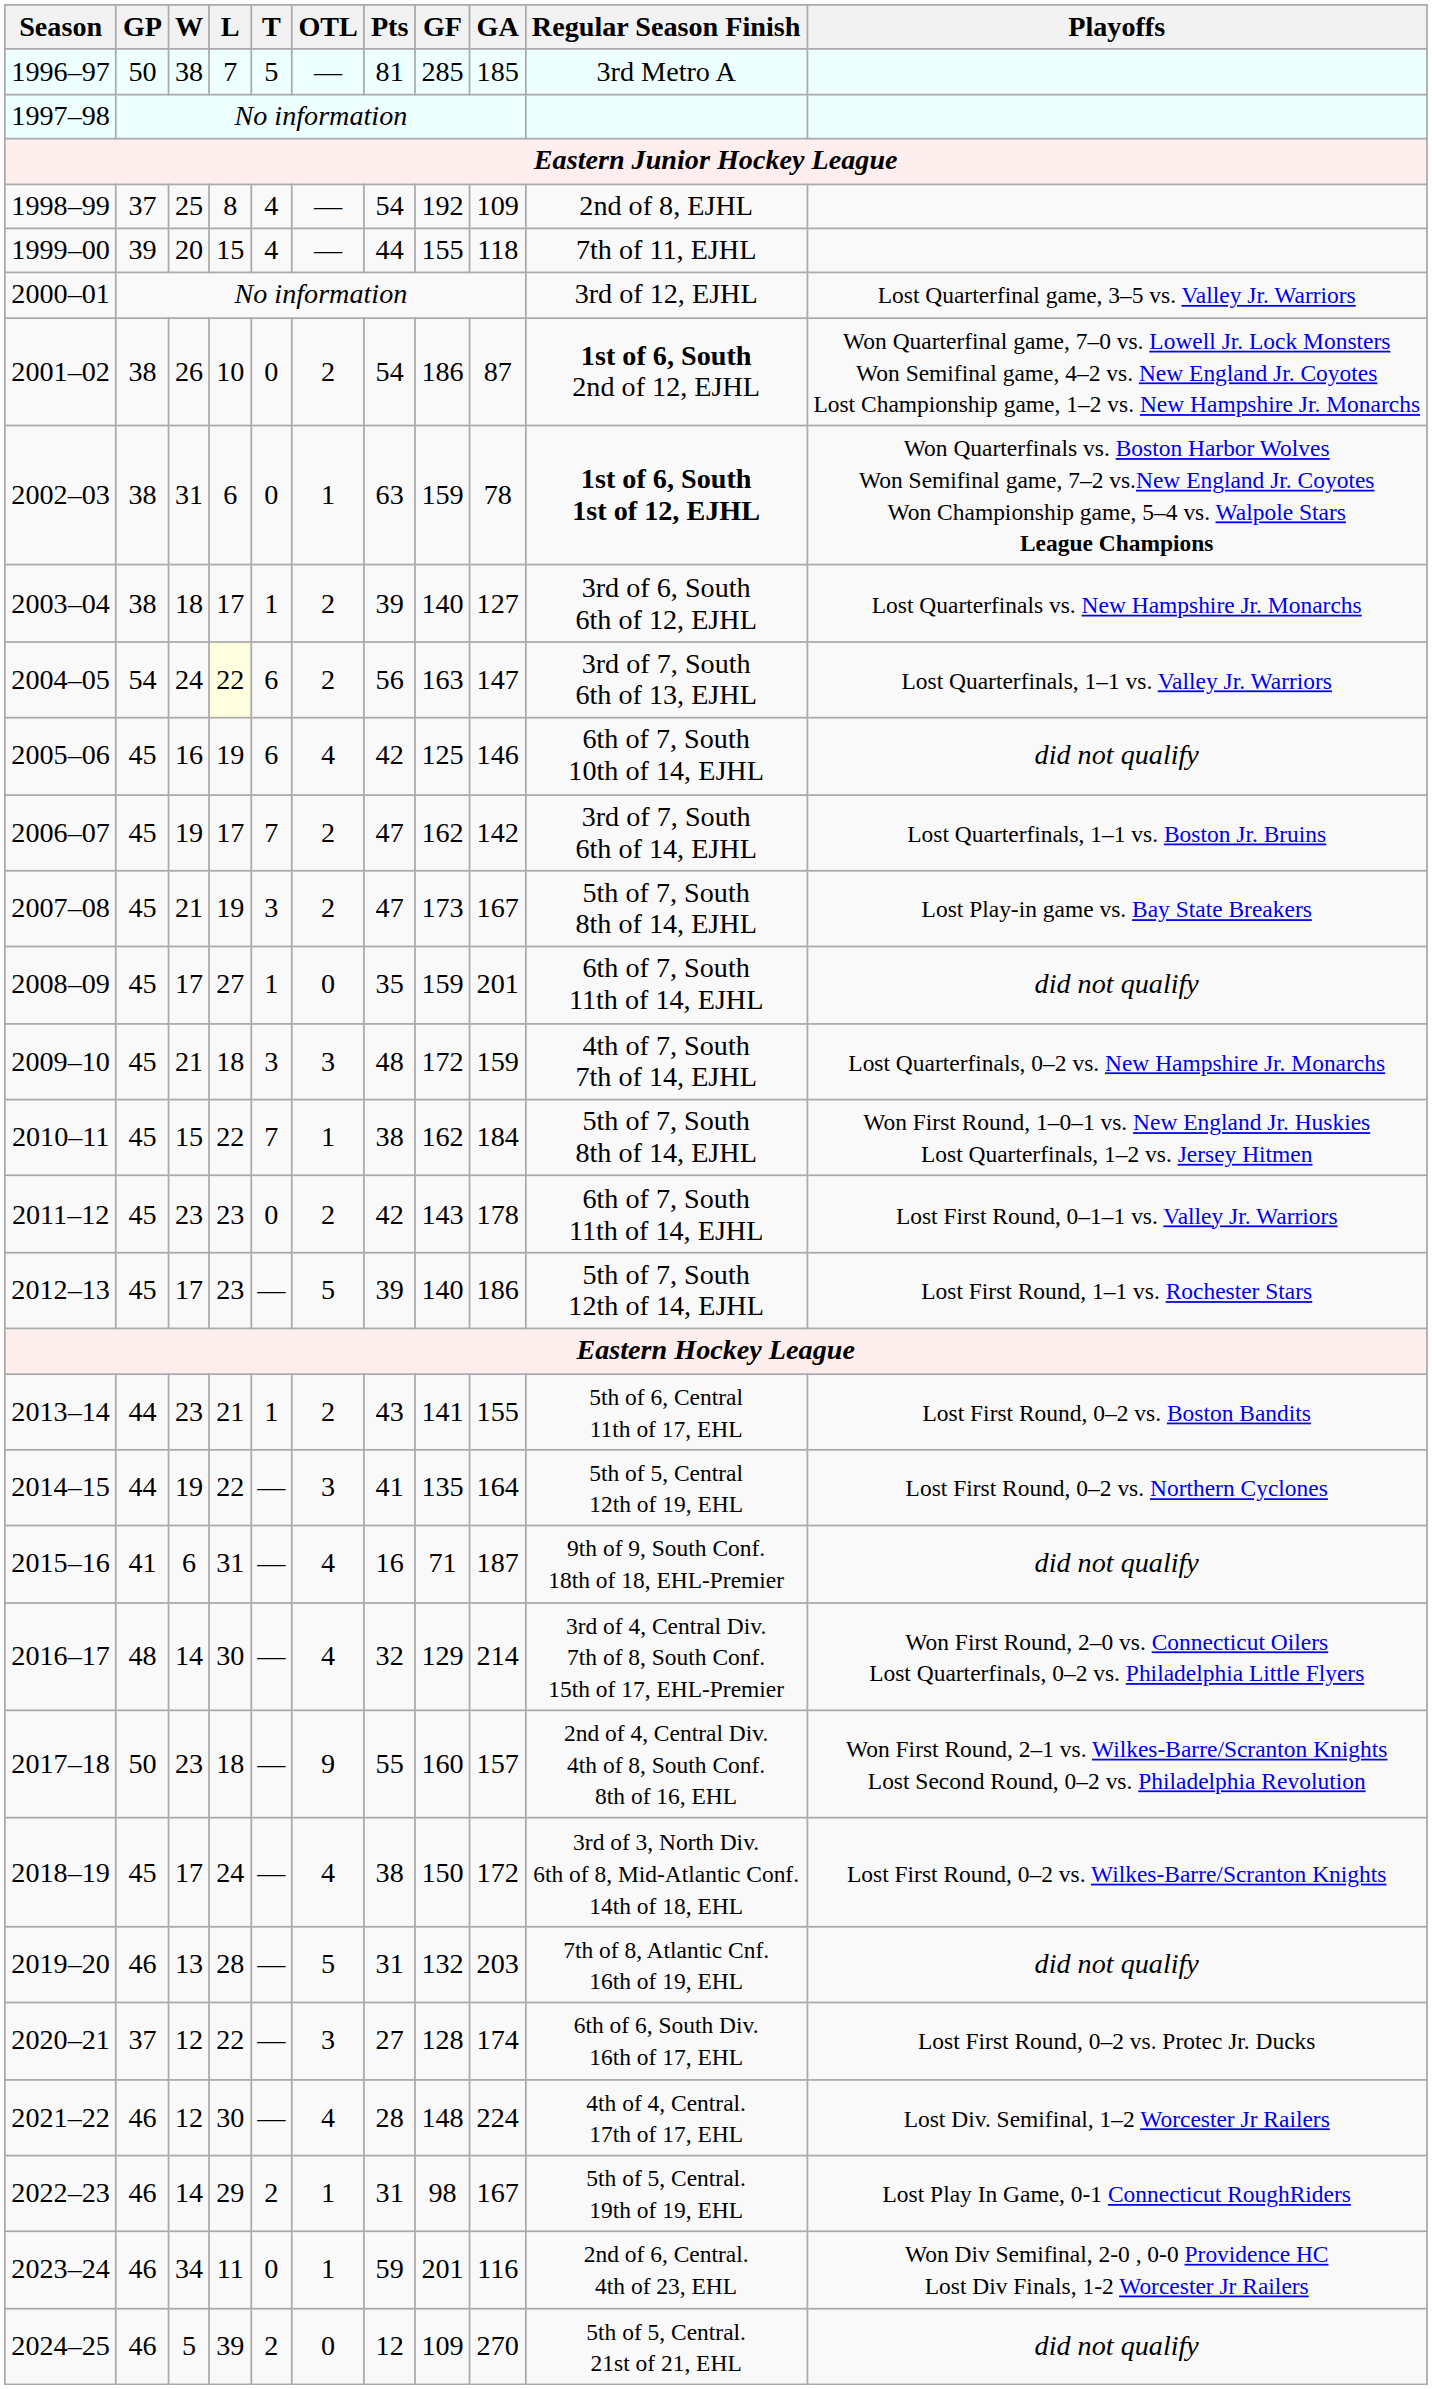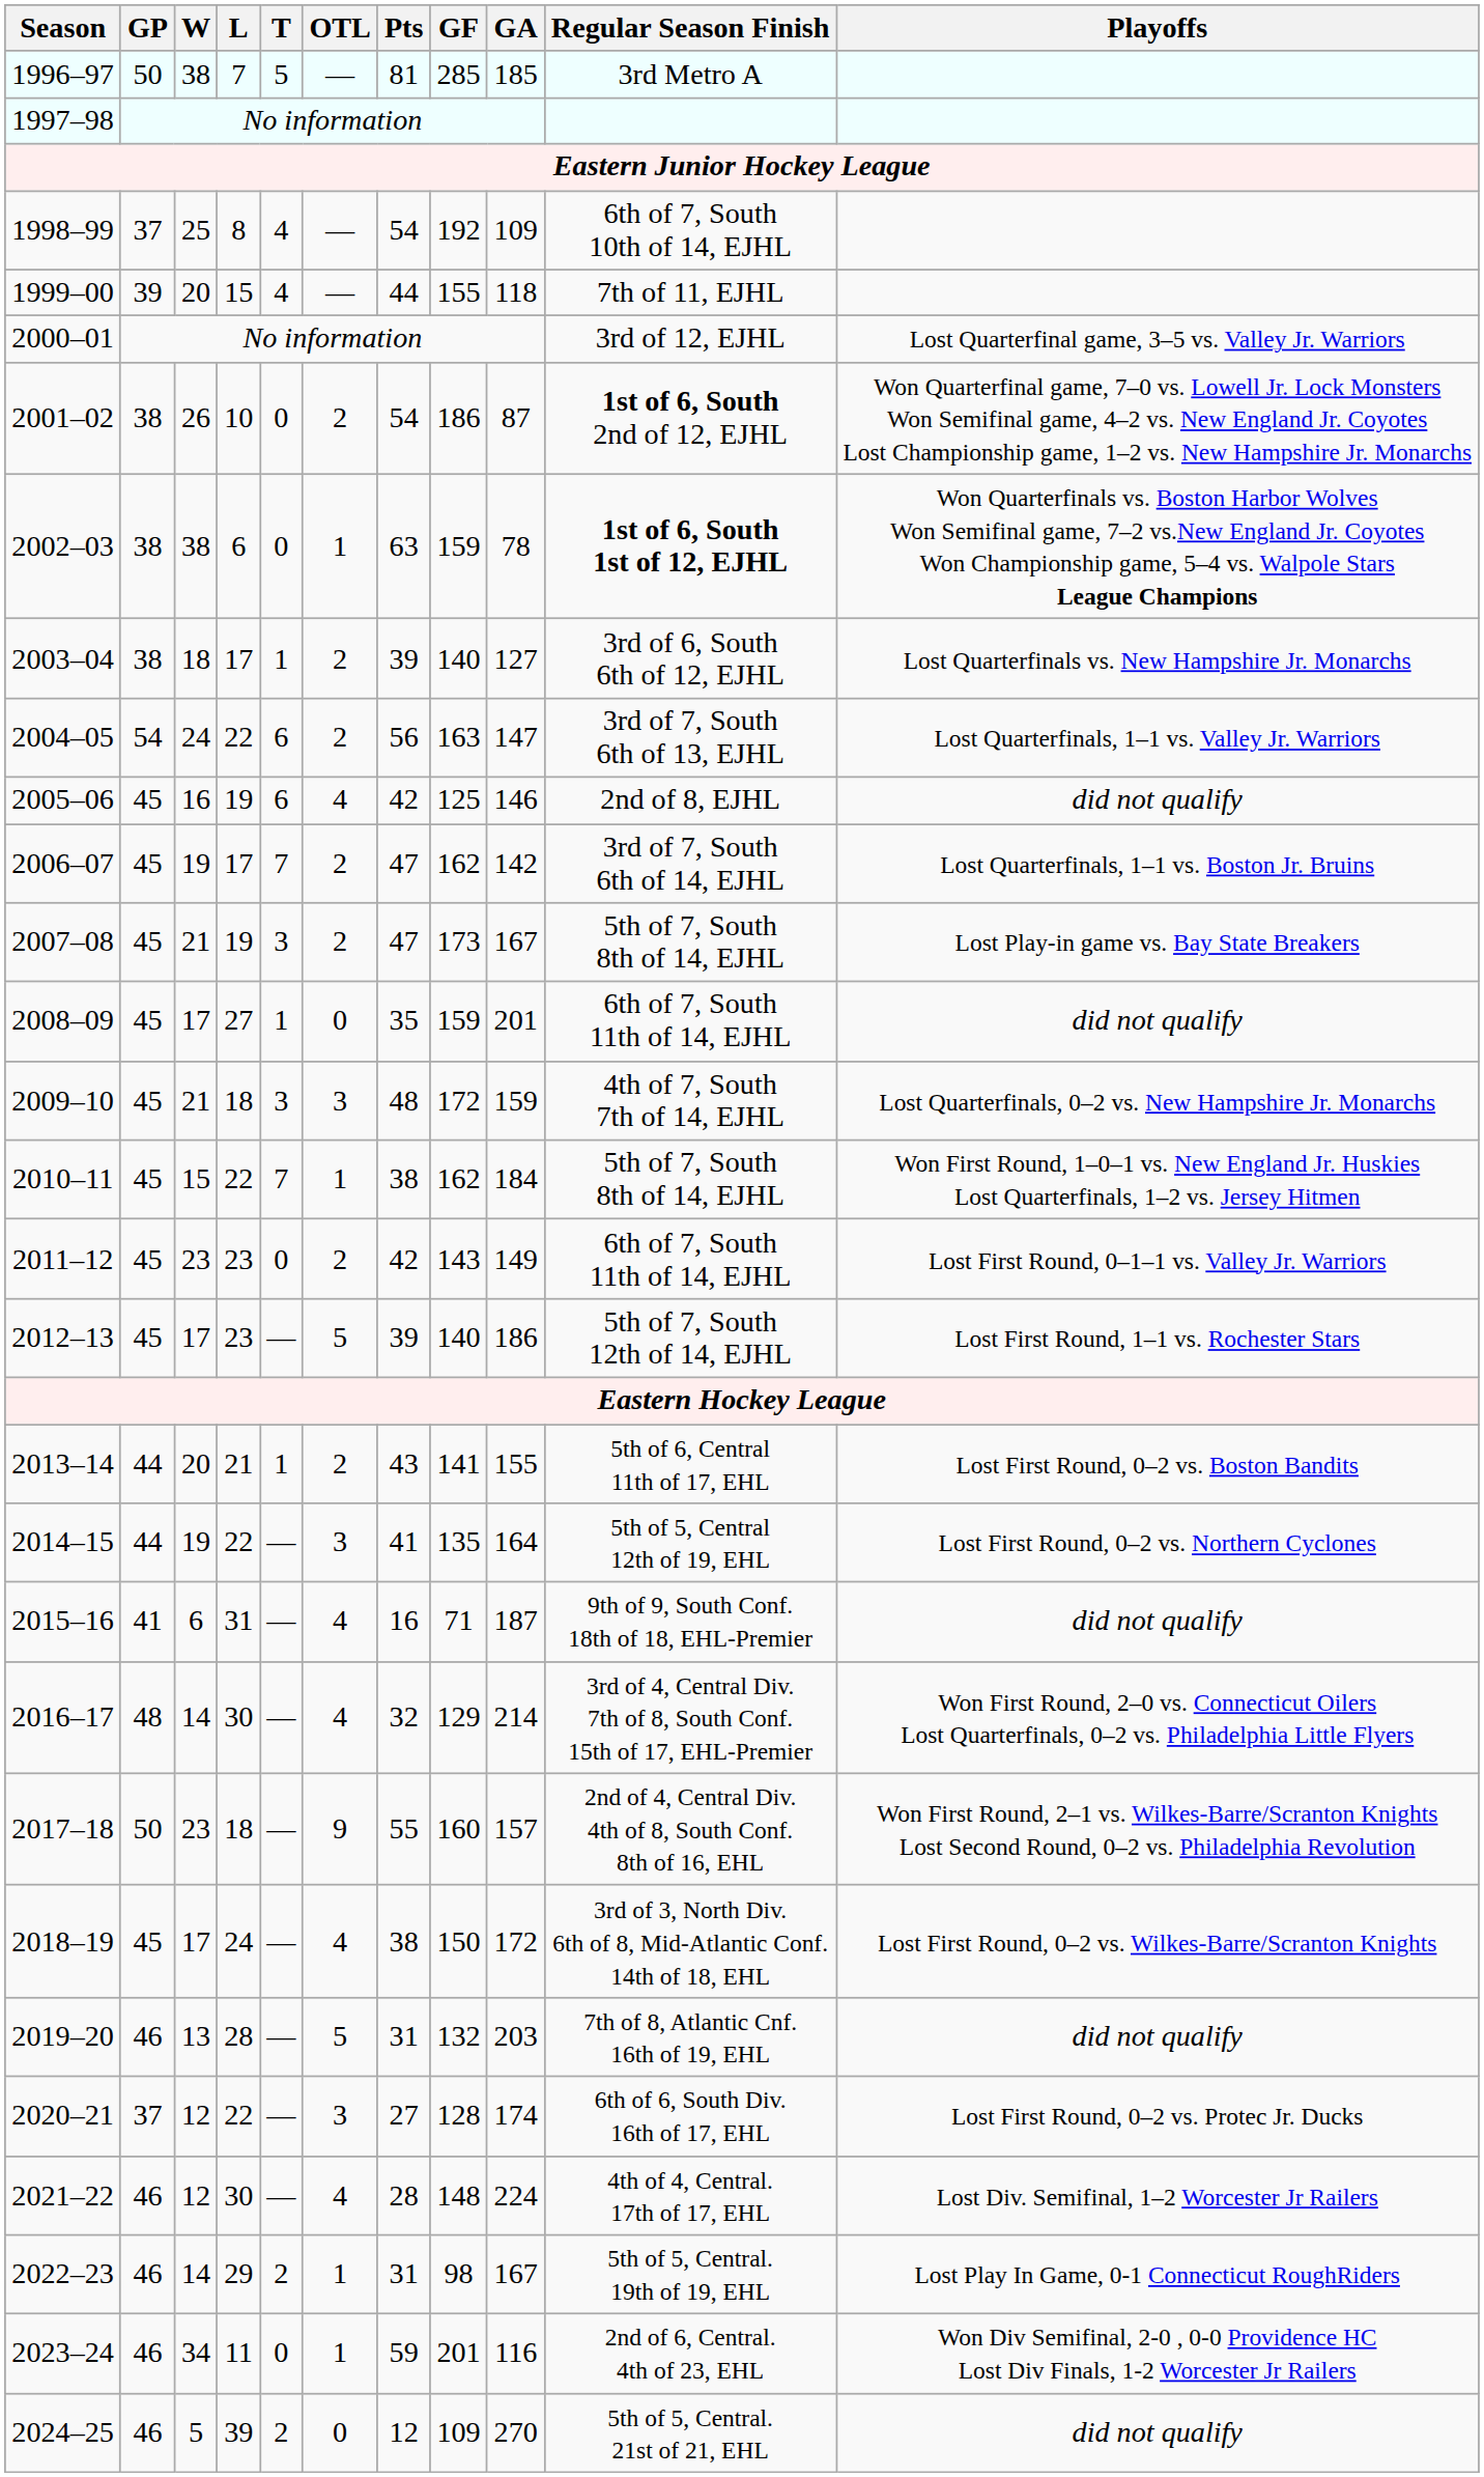 <table class="wikitable" style="text-align:center">
 <tr>
 <th>Season</th>
 <th>GP</th>
 <th>W</th>
 <th>L</th>
 <th>T</th>
 <th>OTL</th>
 <th>Pts</th>
 <th>GF</th>
 <th>GA</th>
 <th>Regular Season Finish</th>
 <th>Playoffs</th>
 </tr>
 <tr align="center" bgcolor="#EEFFFF">
 <td>1996–97</td>
 <td>50</td>
 <td>38</td>
 <td>7</td>
 <td>5</td>
 <td>—</td>
 <td>81</td>
 <td>285</td>
 <td>185</td>
 <td>3rd Metro A</td>
 <td></td>
 </tr>
 <tr align="center" bgcolor="#EEFFFF">
 <td>1997–98</td>
 <td colspan=8><em>No information</em></td>
 <td></td>
 <td></td>
 </tr>
 <tr align="center"  bgcolor="#ffeeee">
 <td colspan="11"><strong><em>Eastern Junior Hockey League</em></strong></td>
 </tr>
 <tr>
 <td>1998–99</td>
 <td>37</td>
 <td>25</td>
 <td>8</td>
 <td>4</td>
 <td>—</td>
 <td>54</td>
 <td>192</td>
 <td>109</td>
-<td>2nd of 8, EJHL</td>
+<td>6th of 7, South<br>10th of 14, EJHL</td>
 <td></td>
 </tr>
 <tr>
 <td>1999–00</td>
 <td>39</td>
 <td>20</td>
 <td>15</td>
 <td>4</td>
 <td>—</td>
 <td>44</td>
 <td>155</td>
 <td>118</td>
 <td>7th of 11, EJHL</td>
 <td></td>
 </tr>
 <tr>
 <td>2000–01</td>
 <td colspan=8><em>No information</em></td>
 <td>3rd of 12, EJHL</td>
 <td><small>Lost Quarterfinal game, 3–5 vs. <a href='#'>Valley Jr. Warriors</a></small></td>
 </tr>
 <tr>
 <td>2001–02</td>
 <td>38</td>
 <td>26</td>
 <td>10</td>
 <td>0</td>
 <td>2</td>
 <td>54</td>
 <td>186</td>
 <td>87</td>
 <td><strong>1st of 6, South</strong><br>2nd of 12, EJHL</td>
 <td><small>Won Quarterfinal game, 7–0 vs. <a href='#'>Lowell Jr. Lock Monsters</a><br>Won Semifinal game, 4–2 vs. <a href='#'>New England Jr. Coyotes</a><br>Lost Championship game, 1–2 vs. <a href='#'>New Hampshire Jr. Monarchs</a></small></td>
 </tr>
 <tr>
 <td>2002–03</td>
 <td>38</td>
-<td>31</td>
+<td>38</td>
 <td>6</td>
 <td>0</td>
 <td>1</td>
 <td>63</td>
 <td>159</td>
 <td>78</td>
 <td><strong>1st of 6, South<br>1st of 12, EJHL</strong></td>
 <td><small>Won Quarterfinals vs. <a href='#'>Boston Harbor Wolves</a><br>Won Semifinal game, 7–2 vs.<a href='#'>New England Jr. Coyotes</a><br>Won Championship game, 5–4 vs. <a href='#'>Walpole Stars</a><br><strong>League Champions</strong></small></td>
 </tr>
 <tr>
 <td>2003–04</td>
 <td>38</td>
 <td>18</td>
 <td>17</td>
 <td>1</td>
 <td>2</td>
 <td>39</td>
 <td>140</td>
 <td>127</td>
 <td>3rd of 6, South<br>6th of 12, EJHL</td>
 <td><small>Lost Quarterfinals vs. <a href='#'>New Hampshire Jr. Monarchs</a></small></td>
 </tr>
 <tr>
 <td>2004–05</td>
 <td>54</td>
 <td>24</td>
-<td style="background: lightyellow;">22</td>
+<td>22</td>
 <td>6</td>
 <td>2</td>
 <td>56</td>
 <td>163</td>
 <td>147</td>
 <td>3rd of 7, South<br>6th of 13, EJHL</td>
 <td><small>Lost Quarterfinals, 1–1 vs. <a href='#'>Valley Jr. Warriors</a></small></td>
 </tr>
 <tr>
 <td>2005–06</td>
 <td>45</td>
 <td>16</td>
 <td>19</td>
 <td>6</td>
 <td>4</td>
 <td>42</td>
 <td>125</td>
 <td>146</td>
-<td>6th of 7, South<br>10th of 14, EJHL</td>
+<td>2nd of 8, EJHL</td>
 <td><em>did not qualify</em></td>
 </tr>
 <tr>
 <td>2006–07</td>
 <td>45</td>
 <td>19</td>
 <td>17</td>
 <td>7</td>
 <td>2</td>
 <td>47</td>
 <td>162</td>
 <td>142</td>
 <td>3rd of 7, South<br>6th of 14, EJHL</td>
 <td><small>Lost Quarterfinals, 1–1 vs. <a href='#'>Boston Jr. Bruins</a></small></td>
 </tr>
 <tr>
 <td>2007–08</td>
 <td>45</td>
 <td>21</td>
 <td>19</td>
 <td>3</td>
 <td>2</td>
 <td>47</td>
 <td>173</td>
 <td>167</td>
 <td>5th of 7, South<br>8th of 14, EJHL</td>
 <td><small>Lost Play-in game vs. <a href='#'>Bay State Breakers</a></small></td>
 </tr>
 <tr>
 <td>2008–09</td>
 <td>45</td>
 <td>17</td>
 <td>27</td>
 <td>1</td>
 <td>0</td>
 <td>35</td>
 <td>159</td>
 <td>201</td>
 <td>6th of 7, South<br>11th of 14, EJHL</td>
 <td><em>did not qualify</em></td>
 </tr>
 <tr>
 <td>2009–10</td>
 <td>45</td>
 <td>21</td>
 <td>18</td>
 <td>3</td>
 <td>3</td>
 <td>48</td>
 <td>172</td>
 <td>159</td>
 <td>4th of 7, South<br>7th of 14, EJHL</td>
 <td><small>Lost Quarterfinals, 0–2 vs. <a href='#'>New Hampshire Jr. Monarchs</a></small></td>
 </tr>
 <tr>
 <td>2010–11</td>
 <td>45</td>
 <td>15</td>
 <td>22</td>
 <td>7</td>
 <td>1</td>
 <td>38</td>
 <td>162</td>
 <td>184</td>
 <td>5th of 7, South<br>8th of 14, EJHL</td>
 <td><small>Won First Round, 1–0–1 vs. <a href='#'>New England Jr. Huskies</a><br>Lost Quarterfinals, 1–2 vs. <a href='#'>Jersey Hitmen</a></small></td>
 </tr>
 <tr>
 <td>2011–12</td>
 <td>45</td>
 <td>23</td>
 <td>23</td>
 <td>0</td>
 <td>2</td>
 <td>42</td>
 <td>143</td>
-<td>178</td>
+<td>149</td>
 <td>6th of 7, South<br>11th of 14, EJHL</td>
 <td><small>Lost First Round, 0–1–1 vs. <a href='#'>Valley Jr. Warriors</a></small></td>
 </tr>
 <tr>
 <td>2012–13</td>
 <td>45</td>
 <td>17</td>
 <td>23</td>
 <td>—</td>
 <td>5</td>
 <td>39</td>
 <td>140</td>
 <td>186</td>
 <td>5th of 7, South<br>12th of 14, EJHL</td>
 <td><small>Lost First Round, 1–1 vs. <a href='#'>Rochester Stars</a></small></td>
 </tr>
 <tr align="center"  bgcolor="#ffeeee">
 <td colspan="11"><strong><em>Eastern Hockey League</em></strong></td>
 </tr>
 <tr>
 <td>2013–14</td>
 <td>44</td>
-<td>23</td>
+<td>20</td>
 <td>21</td>
 <td>1</td>
 <td>2</td>
 <td>43</td>
 <td>141</td>
 <td>155</td>
 <td><small>5th of 6, Central<br>11th of 17, EHL</small></td>
 <td><small>Lost First Round, 0–2 vs. <a href='#'>Boston Bandits</a></small></td>
 </tr>
 <tr>
 <td>2014–15</td>
 <td>44</td>
 <td>19</td>
 <td>22</td>
 <td>—</td>
 <td>3</td>
 <td>41</td>
 <td>135</td>
 <td>164</td>
 <td><small>5th of 5, Central<br>12th of 19, EHL</small></td>
 <td><small>Lost First Round, 0–2 vs. <a href='#'>Northern Cyclones</a></small></td>
 </tr>
 <tr>
 <td>2015–16</td>
 <td>41</td>
 <td>6</td>
 <td>31</td>
 <td>—</td>
 <td>4</td>
 <td>16</td>
 <td>71</td>
 <td>187</td>
 <td><small>9th of 9, South Conf.<br>18th of 18, EHL-Premier</small></td>
 <td><em>did not qualify</em></td>
 </tr>
 <tr>
 <td>2016–17</td>
 <td>48</td>
 <td>14</td>
 <td>30</td>
 <td>—</td>
 <td>4</td>
 <td>32</td>
 <td>129</td>
 <td>214</td>
 <td><small>3rd of 4, Central Div.<br>7th of 8, South Conf.<br>15th of 17, EHL-Premier</small></td>
 <td><small>Won First Round, 2–0 vs. <a href='#'>Connecticut Oilers</a><br>Lost Quarterfinals, 0–2 vs. <a href='#'>Philadelphia Little Flyers</a></small></td>
 </tr>
 <tr>
 <td>2017–18</td>
 <td>50</td>
 <td>23</td>
 <td>18</td>
 <td>—</td>
 <td>9</td>
 <td>55</td>
 <td>160</td>
 <td>157</td>
 <td><small>2nd of 4, Central Div.<br>4th of 8, South Conf.<br>8th of 16, EHL</small></td>
 <td><small>Won First Round, 2–1 vs. <a href='#'>Wilkes-Barre/Scranton Knights</a><br>Lost Second Round, 0–2 vs. <a href='#'>Philadelphia Revolution</a></small></td>
 </tr>
 <tr>
 <td>2018–19</td>
 <td>45</td>
 <td>17</td>
 <td>24</td>
 <td>—</td>
 <td>4</td>
 <td>38</td>
 <td>150</td>
 <td>172</td>
 <td><small>3rd of 3, North Div.<br>6th of 8, Mid-Atlantic Conf.<br>14th of 18, EHL</small></td>
 <td><small>Lost First Round, 0–2 vs. <a href='#'>Wilkes-Barre/Scranton Knights</a></small></td>
 </tr>
 <tr>
 <td>2019–20</td>
 <td>46</td>
 <td>13</td>
 <td>28</td>
 <td>—</td>
 <td>5</td>
 <td>31</td>
 <td>132</td>
 <td>203</td>
 <td><small>7th of 8, Atlantic Cnf.<br>16th of 19, EHL</small></td>
 <td><em>did not qualify</em></td>
 </tr>
 <tr>
 <td>2020–21</td>
 <td>37</td>
 <td>12</td>
 <td>22</td>
 <td>—</td>
 <td>3</td>
 <td>27</td>
 <td>128</td>
 <td>174</td>
 <td><small>6th of 6, South Div.<br>16th of 17, EHL</small></td>
 <td><small>Lost First Round, 0–2 vs. Protec Jr. Ducks</small></td>
 </tr>
 <tr>
 <td>2021–22</td>
 <td>46</td>
 <td>12</td>
 <td>30</td>
 <td>—</td>
 <td>4</td>
 <td>28</td>
 <td>148</td>
 <td>224</td>
 <td><small>4th of 4, Central.<br>17th of 17, EHL</small></td>
 <td><small>Lost Div. Semifinal, 1–2 <a href='#'>Worcester Jr Railers</a></small></td>
 </tr>
 <tr>
 <td>2022–23</td>
 <td>46</td>
 <td>14</td>
 <td>29</td>
 <td>2</td>
 <td>1</td>
 <td>31</td>
 <td>98</td>
 <td>167</td>
 <td><small>5th of 5, Central.<br>19th of 19, EHL</small></td>
 <td><small>Lost Play In Game, 0-1 <a href='#'>Connecticut RoughRiders</a></small></td>
 </tr>
 <tr>
 <td>2023–24</td>
 <td>46</td>
 <td>34</td>
 <td>11</td>
 <td>0</td>
 <td>1</td>
 <td>59</td>
 <td>201</td>
 <td>116</td>
 <td><small>2nd of 6, Central.<br>4th of 23, EHL</small></td>
 <td><small>Won Div Semifinal, 2-0 , 0-0 <a href='#'>Providence HC</a><br>Lost Div Finals, 1-2 <a href='#'>Worcester Jr Railers</a></small></td>
 </tr>
 <tr 0>
 <td>2024–25</td>
 <td>46</td>
 <td>5</td>
 <td>39</td>
 <td>2</td>
 <td>0</td>
 <td>12</td>
 <td>109</td>
 <td>270</td>
 <td><small>5th of 5, Central.<br>21st of 21, EHL</small></td>
 <td><em>did not qualify</em></td>
 </tr>
 </table>
